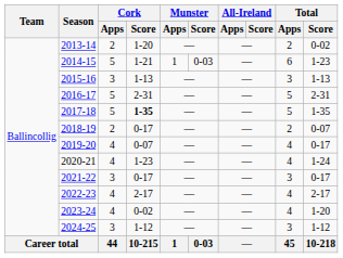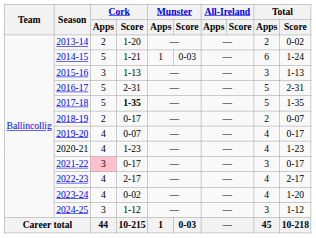 <table class="wikitable" style="text-align:center">
 <tr>
 <th rowspan="2">Team</th>
 <th rowspan="2">Season</th>
 <th colspan="2"><a href='#'>Cork</a></th>
 <th colspan="2"><a href='#'>Munster</a></th>
 <th colspan="2"><a href='#'>All-Ireland</a></th>
 <th colspan="2">Total</th>
 </tr>
 <tr>
 <th>Apps</th>
 <th>Score</th>
 <th>Apps</th>
 <th>Score</th>
 <th>Apps</th>
 <th>Score</th>
 <th>Apps</th>
 <th>Score</th>
 </tr>
 <tr>
 <td rowspan="12"><a href='#'>Ballincollig</a></td>
 <td><a href='#'>2013-14</a></td>
 <td>2</td>
 <td>1-20</td>
 <td colspan=2>—</td>
 <td colspan=2>—</td>
 <td>2</td>
 <td>0-02</td>
 </tr>
 <tr>
 <td><a href='#'>2014-15</a></td>
 <td>5</td>
 <td>1-21</td>
 <td>1</td>
 <td>0-03</td>
 <td colspan=2>—</td>
 <td>6</td>
-<td>1-23</td>
+<td>1-24</td>
 </tr>
 <tr>
 <td><a href='#'>2015-16</a></td>
 <td>3</td>
 <td>1-13</td>
 <td colspan=2>—</td>
 <td colspan=2>—</td>
 <td>3</td>
 <td>1-13</td>
 </tr>
 <tr>
 <td><a href='#'>2016-17</a></td>
 <td>5</td>
 <td>2-31</td>
 <td colspan=2>—</td>
 <td colspan=2>—</td>
 <td>5</td>
 <td>2-31</td>
 </tr>
 <tr>
 <td><a href='#'>2017-18</a></td>
 <td>5</td>
 <td><strong>1-35</strong></td>
 <td colspan=2>—</td>
 <td colspan=2>—</td>
 <td>5</td>
 <td>1-35</td>
 </tr>
 <tr>
 <td><a href='#'>2018-19</a></td>
 <td>2</td>
 <td>0-17</td>
 <td colspan=2>—</td>
 <td colspan=2>—</td>
 <td>2</td>
 <td>0-07</td>
 </tr>
 <tr>
 <td><a href='#'>2019-20</a></td>
 <td>4</td>
 <td>0-07</td>
 <td colspan=2>—</td>
 <td colspan=2>—</td>
 <td>4</td>
 <td>0-17</td>
 </tr>
 <tr>
 <td>2020-21</td>
 <td>4</td>
 <td>1-23</td>
 <td colspan=2>—</td>
 <td colspan=2>—</td>
 <td>4</td>
-<td>1-24</td>
+<td>1-23</td>
 </tr>
 <tr>
 <td><a href='#'>2021-22</a></td>
-<td>3</td>
+<td style="background: pink;">3</td>
 <td>0-17</td>
 <td colspan=2>—</td>
 <td colspan=2>—</td>
 <td>3</td>
 <td>0-17</td>
 </tr>
 <tr>
 <td><a href='#'>2022-23</a></td>
 <td>4</td>
 <td>2-17</td>
 <td colspan=2>—</td>
 <td colspan=2>—</td>
 <td>4</td>
 <td>2-17</td>
 </tr>
 <tr>
 <td><a href='#'>2023-24</a></td>
 <td>4</td>
 <td>0-02</td>
 <td colspan=2>—</td>
 <td colspan=2>—</td>
 <td>4</td>
 <td>1-20</td>
 </tr>
 <tr>
 <td><a href='#'>2024-25</a></td>
 <td>3</td>
 <td>1-12</td>
 <td colspan=2>—</td>
 <td colspan=2>—</td>
 <td>3</td>
 <td>1-12</td>
 </tr>
 <tr>
 <th colspan="2">Career total</th>
 <th>44</th>
 <th>10-215</th>
 <th>1</th>
 <th>0-03</th>
 <th colspan=2>—</th>
 <th>45</th>
 <th>10-218</th>
 </tr>
 </table>
